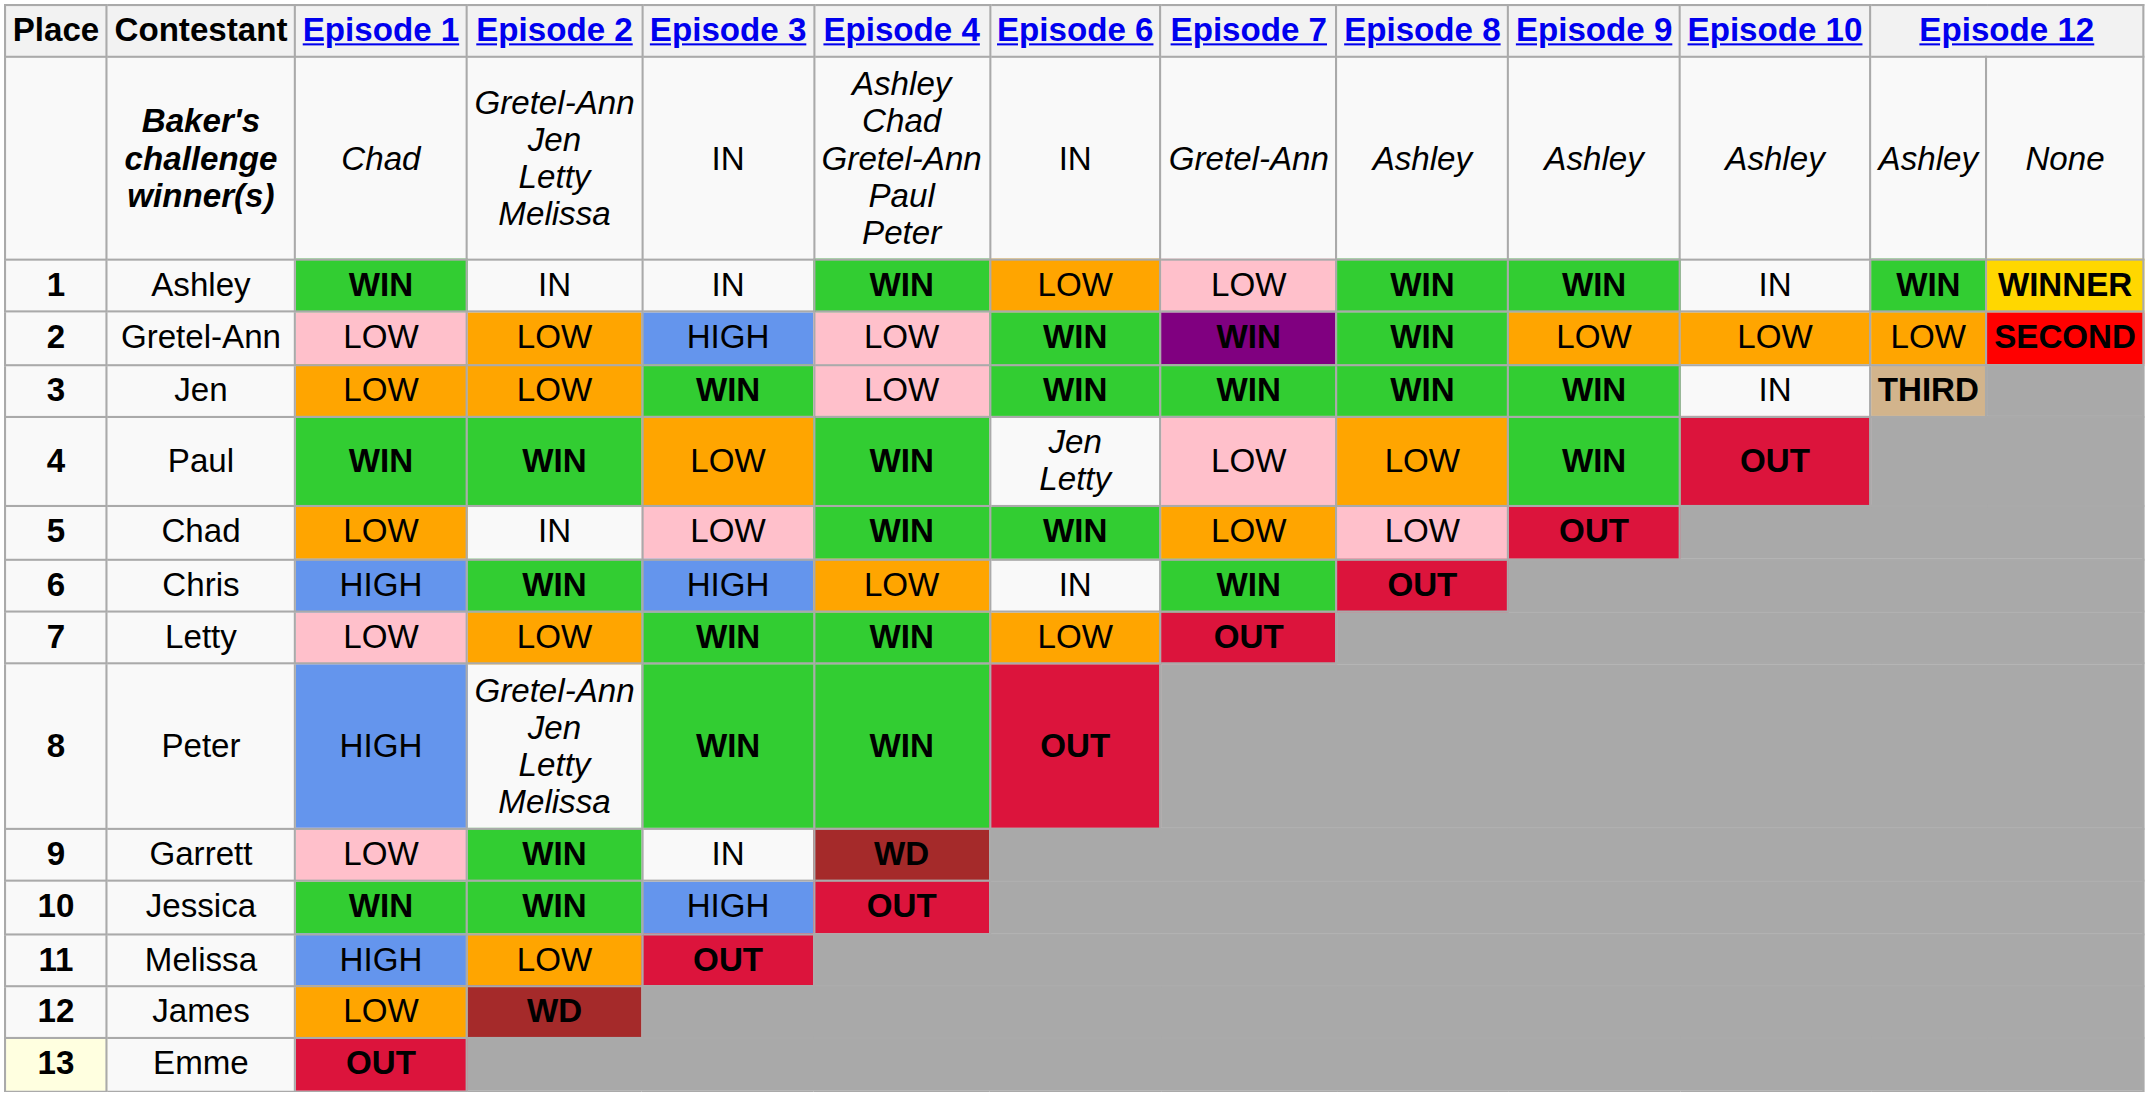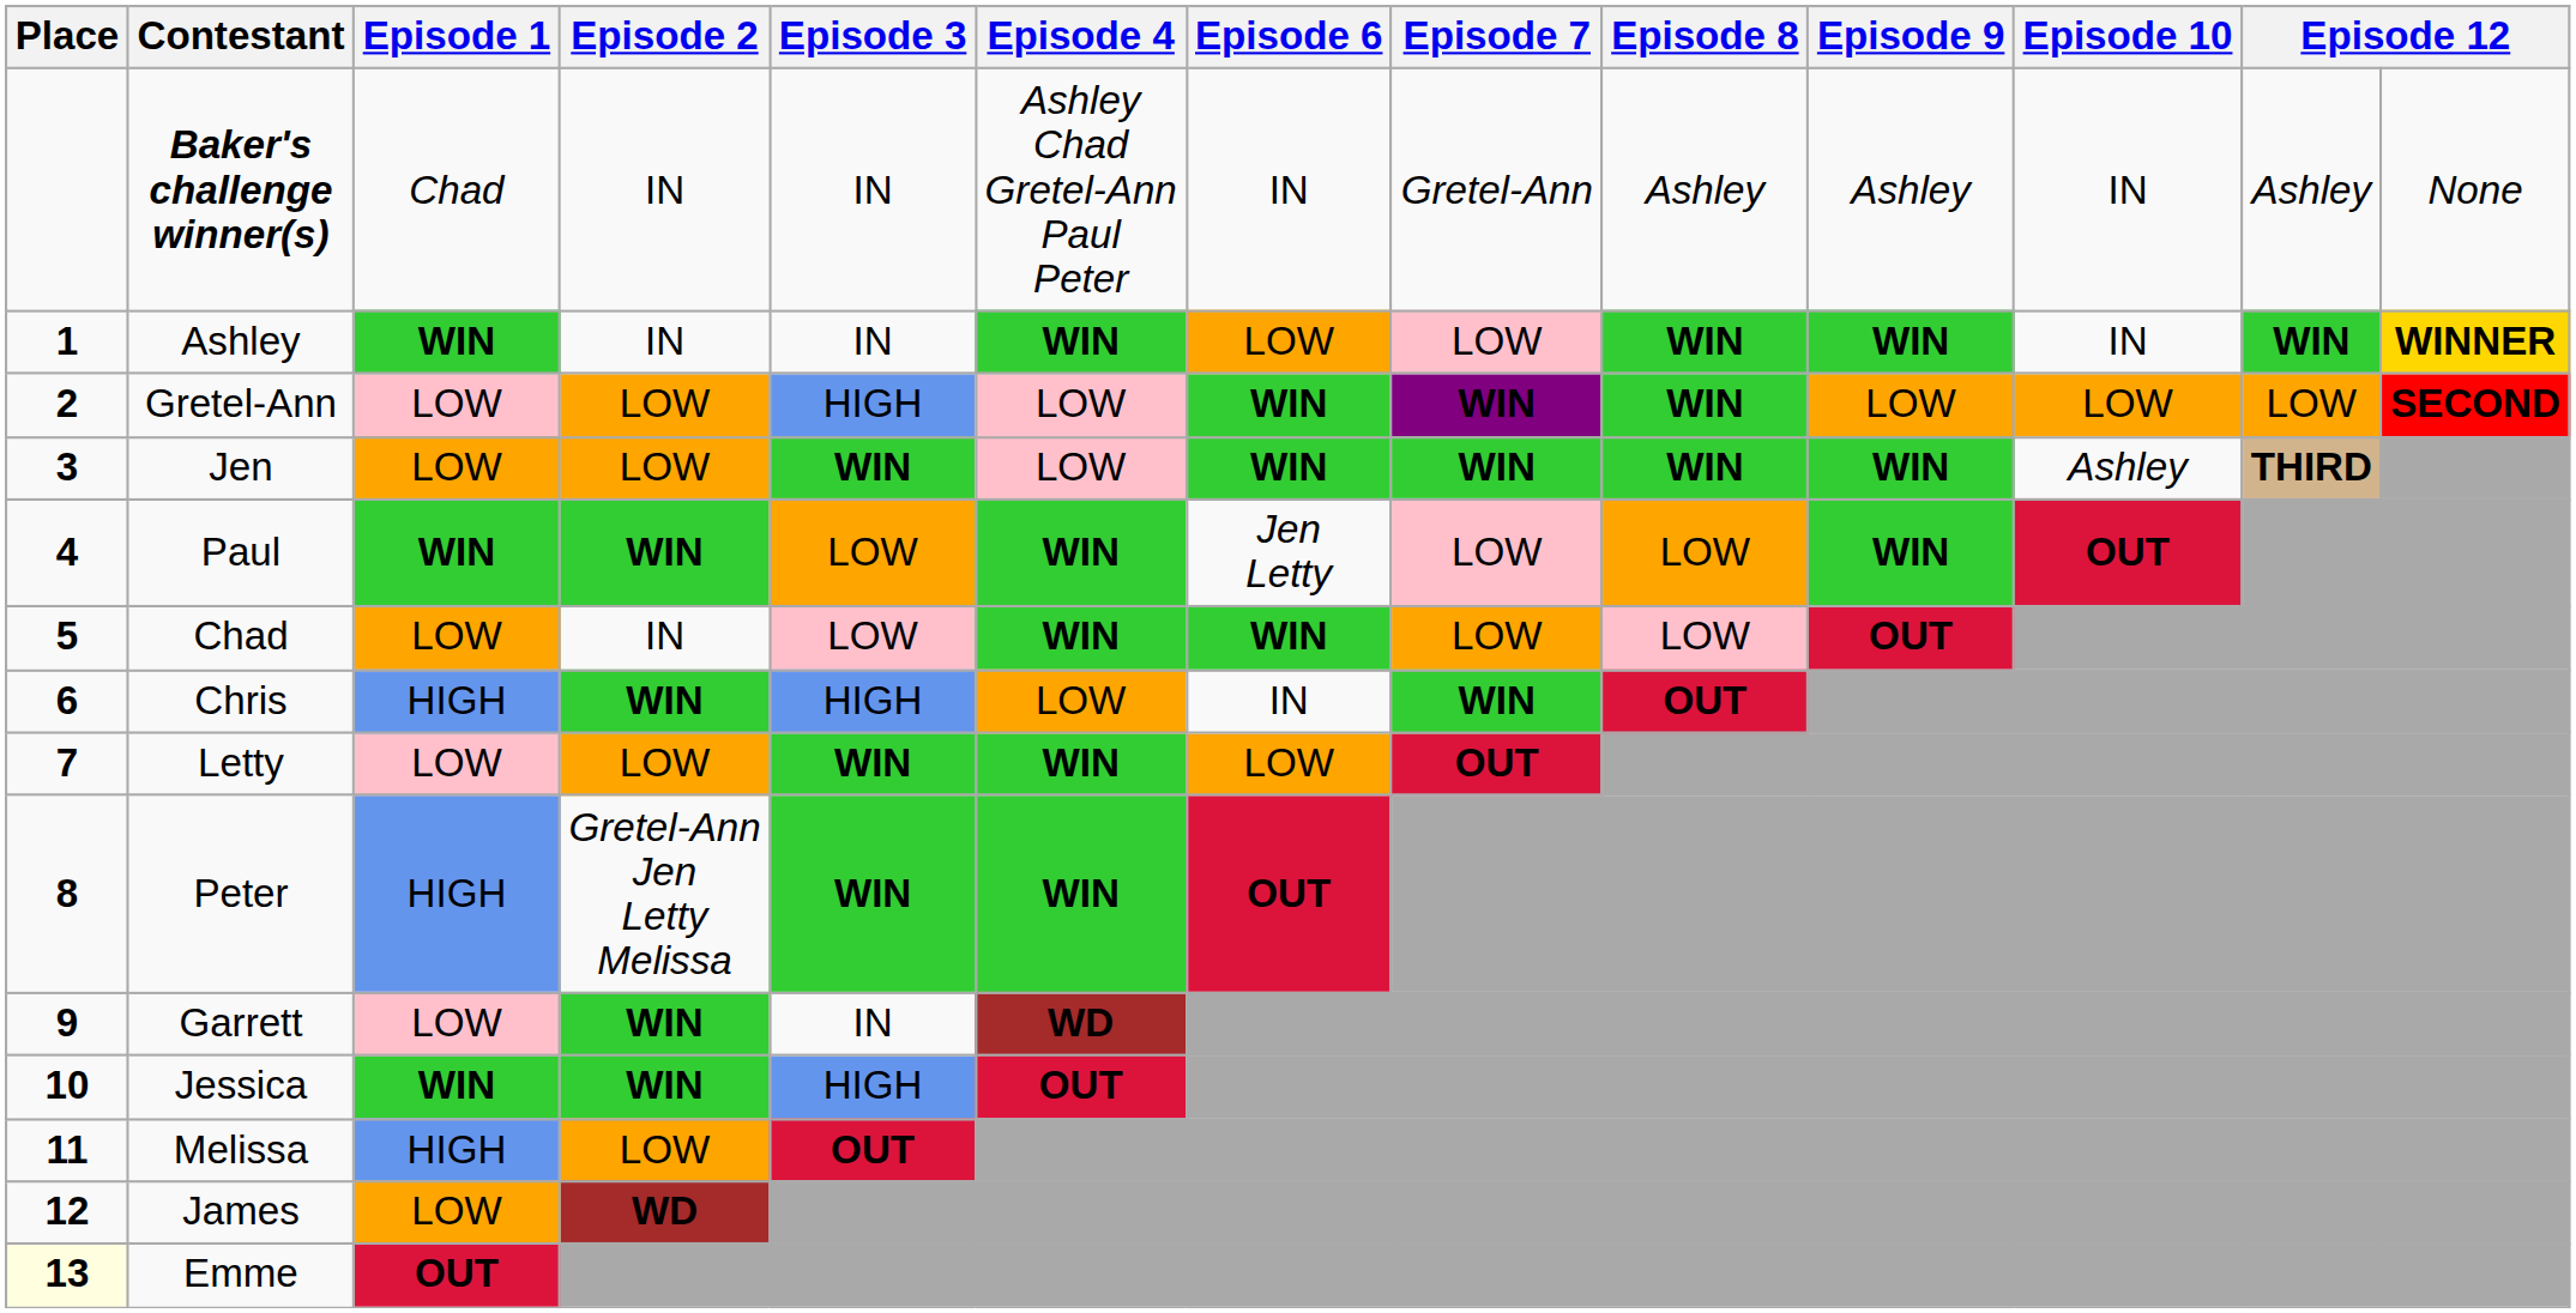 <table class="wikitable plainrowheaders" style="text-align:center">
 <tr>
 <th scope="col">Place</th>
 <th scope="col">Contestant</th>
 <th scope="col"><a href='#'>Episode 1</a></th>
 <th scope="col"><a href='#'>Episode 2</a></th>
 <th scope="col"><a href='#'>Episode 3</a></th>
 <th scope="col"><a href='#'>Episode 4</a><br></th>
 <th scope="col"><a href='#'>Episode 6</a></th>
 <th scope="col"><a href='#'>Episode 7</a></th>
 <th scope="col"><a href='#'>Episode 8</a></th>
 <th scope="col"><a href='#'>Episode 9</a></th>
 <th scope="col"><a href='#'>Episode 10</a><br></th>
 <th scope="col" colspan="2"><a href='#'>Episode 12</a></th>
 </tr>
 <tr>
 <td scope="row"></td>
 <td><strong><em>Baker's<br>challenge<br>winner(s)</em></strong></td>
 <td><em>Chad</em></td>
-<td><em>Gretel-Ann</em><br><em>Jen</em><br><em>Letty</em><br><em>Melissa</em></td>
+<td>IN</td>
 <td>IN</td>
 <td><em>Ashley</em><br><em>Chad</em><br><em>Gretel-Ann</em><br><em>Paul</em><br><em>Peter</em></td>
 <td>IN</td>
 <td><em>Gretel-Ann</em></td>
 <td><em>Ashley</em></td>
 <td><em>Ashley</em></td>
-<td><em>Ashley</em></td>
+<td>IN</td>
 <td><em>Ashley</em></td>
 <td><em>None</em></td>
 </tr>
 <tr>
 <td scope="row"><strong>1</strong></td>
 <td>Ashley</td>
 <td bgcolor="limegreen"><strong>WIN</strong></td>
 <td>IN</td>
 <td>IN</td>
 <td bgcolor="limegreen"><strong>WIN</strong></td>
 <td bgcolor="orange">LOW</td>
 <td bgcolor="pink">LOW</td>
 <td bgcolor="limegreen"><strong>WIN</strong></td>
 <td bgcolor="limegreen"><strong>WIN</strong></td>
 <td>IN</td>
 <td bgcolor="limegreen"><strong>WIN</strong></td>
 <td bgcolor="gold"><strong>WINNER</strong></td>
 </tr>
 <tr>
 <td scope="row"><strong>2</strong></td>
 <td>Gretel-Ann</td>
 <td bgcolor="pink">LOW</td>
 <td bgcolor="orange">LOW</td>
 <td bgcolor="cornflowerblue">HIGH</td>
 <td bgcolor="pink">LOW</td>
 <td bgcolor="limegreen"><strong>WIN</strong></td>
 <td bgcolor="purple"><span><strong>WIN</strong></span></td>
 <td bgcolor="limegreen"><strong>WIN</strong></td>
 <td bgcolor="orange">LOW</td>
 <td bgcolor="orange">LOW</td>
 <td bgcolor="orange">LOW</td>
 <td bgcolor="RED"><strong>SECOND</strong></td>
 </tr>
 <tr>
 <td scope="row"><strong>3</strong></td>
 <td>Jen</td>
 <td bgcolor="orange">LOW</td>
 <td bgcolor="orange">LOW</td>
 <td bgcolor="limegreen"><strong>WIN</strong></td>
 <td bgcolor="pink">LOW</td>
 <td bgcolor="limegreen"><strong>WIN</strong></td>
 <td bgcolor="limegreen"><strong>WIN</strong></td>
 <td bgcolor="limegreen"><strong>WIN</strong></td>
 <td bgcolor="limegreen"><strong>WIN</strong></td>
-<td>IN</td>
+<td><em>Ashley</em></td>
 <td bgcolor="tan"><strong>THIRD</strong></td>
 <td colspan="1" bgcolor="darkgray"></td>
 </tr>
 <tr>
 <td scope="row"><strong>4</strong></td>
 <td>Paul</td>
 <td bgcolor="limegreen"><strong>WIN</strong></td>
 <td bgcolor="limegreen"><strong>WIN</strong></td>
 <td bgcolor="orange">LOW</td>
 <td bgcolor="limegreen"><strong>WIN</strong></td>
 <td><em>Jen</em><br><em>Letty</em></td>
 <td bgcolor="pink">LOW</td>
 <td bgcolor="orange">LOW</td>
 <td bgcolor="limegreen"><strong>WIN</strong></td>
 <td bgcolor="crimson"><strong>OUT</strong></td>
 <td colspan="2" bgcolor="darkgray"></td>
 </tr>
 <tr>
 <td scope="row"><strong>5</strong></td>
 <td>Chad</td>
 <td bgcolor="orange">LOW</td>
 <td>IN</td>
 <td bgcolor="pink">LOW</td>
 <td bgcolor="limegreen"><strong>WIN</strong></td>
 <td bgcolor="limegreen"><strong>WIN</strong></td>
 <td bgcolor="orange">LOW</td>
 <td bgcolor="pink">LOW</td>
 <td bgcolor="crimson"><strong>OUT</strong></td>
 <td colspan="3" bgcolor="darkgray"></td>
 </tr>
 <tr>
 <td scope="row"><strong>6</strong></td>
 <td>Chris</td>
 <td bgcolor="cornflowerblue">HIGH</td>
 <td bgcolor="limegreen"><strong>WIN</strong></td>
 <td bgcolor="cornflowerblue">HIGH</td>
 <td bgcolor="orange">LOW</td>
 <td>IN</td>
 <td bgcolor="limegreen"><strong>WIN</strong></td>
 <td bgcolor="crimson"><strong>OUT</strong></td>
 <td colspan="4" bgcolor="darkgray"></td>
 </tr>
 <tr>
 <td scope="row"><strong>7</strong></td>
 <td>Letty</td>
 <td bgcolor="pink">LOW</td>
 <td bgcolor="orange">LOW</td>
 <td bgcolor="limegreen"><strong>WIN</strong></td>
 <td bgcolor="limegreen"><strong>WIN</strong></td>
 <td bgcolor="orange">LOW</td>
 <td bgcolor="crimson"><strong>OUT</strong></td>
 <td colspan="5" bgcolor="darkgray"></td>
 </tr>
 <tr>
 <td scope="row"><strong>8</strong></td>
 <td>Peter</td>
 <td bgcolor="cornflowerblue">HIGH</td>
 <td><em>Gretel-Ann</em><br><em>Jen</em><br><em>Letty</em><br><em>Melissa</em></td>
 <td bgcolor="limegreen"><strong>WIN</strong></td>
 <td bgcolor="limegreen"><strong>WIN</strong></td>
 <td bgcolor="crimson"><strong>OUT</strong></td>
 <td colspan="6" bgcolor="darkgray"></td>
 </tr>
 <tr>
 <td scope="row"><strong>9</strong></td>
 <td>Garrett</td>
 <td bgcolor="pink">LOW</td>
 <td bgcolor="limegreen"><strong>WIN</strong></td>
 <td>IN</td>
 <td bgcolor="brown"><strong>WD</strong></td>
 <td colspan="7" bgcolor="darkgray"></td>
 </tr>
 <tr>
 <td scope="row"><strong>10</strong></td>
 <td>Jessica</td>
 <td bgcolor="limegreen"><strong>WIN</strong></td>
 <td bgcolor="limegreen"><strong>WIN</strong></td>
 <td bgcolor="cornflowerblue">HIGH</td>
 <td bgcolor="crimson"><strong>OUT</strong></td>
 <td colspan="7" style="background:darkgrey;"></td>
 </tr>
 <tr>
 <td scope="row"><strong>11</strong></td>
 <td>Melissa</td>
 <td bgcolor="cornflowerblue">HIGH</td>
 <td bgcolor="orange">LOW</td>
 <td bgcolor="crimson"><strong>OUT</strong></td>
 <td colspan="8" style="background:darkgrey;"></td>
 </tr>
 <tr>
 <td scope="row"><strong>12</strong></td>
 <td>James</td>
 <td bgcolor="orange">LOW</td>
 <td bgcolor="brown"><strong>WD</strong></td>
 <td colspan="9" style="background:darkgrey;"></td>
 </tr>
 <tr>
 <td scope="row" style="background: lightyellow;"><strong>13</strong></td>
 <td>Emme</td>
 <td bgcolor="crimson"><strong>OUT</strong></td>
 <td colspan="10" style="background:darkgrey;"></td>
 </tr>
 </table>
